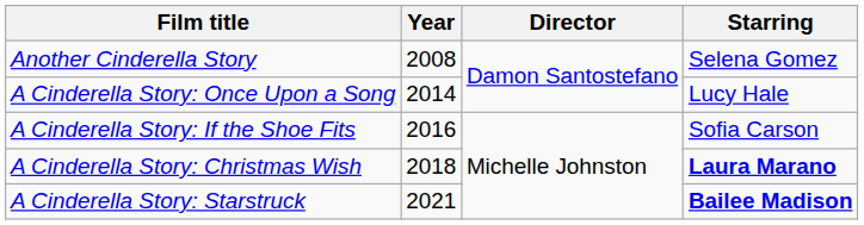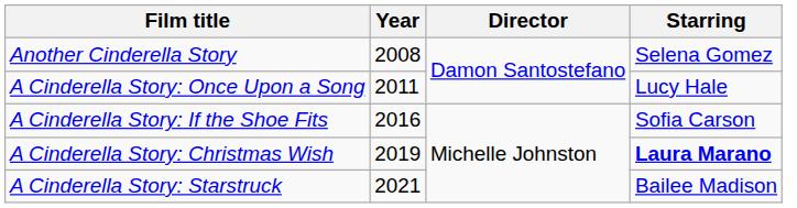 <table class="wikitable">
 <tr>
 <th>Film title</th>
 <th>Year</th>
 <th>Director</th>
 <th>Starring</th>
 </tr>
 <tr>
 <td><em><a href='#'>Another Cinderella Story</a></em></td>
 <td>2008</td>
 <td rowspan="2"><a href='#'>Damon Santostefano</a></td>
 <td><a href='#'>Selena Gomez</a></td>
 </tr>
 <tr>
 <td><em><a href='#'>A Cinderella Story: Once Upon a Song</a></em></td>
-<td>2014</td>
+<td>2011</td>
 <td><a href='#'>Lucy Hale</a></td>
 </tr>
 <tr>
 <td><em><a href='#'>A Cinderella Story: If the Shoe Fits</a></em></td>
 <td>2016</td>
 <td rowspan="3">Michelle Johnston</td>
 <td><a href='#'>Sofia Carson</a></td>
 </tr>
 <tr>
 <td><em><a href='#'>A Cinderella Story: Christmas Wish</a></em></td>
-<td>2018</td>
+<td>2019</td>
 <td><strong><a href='#'>Laura Marano</a></strong></td>
 </tr>
 <tr>
 <td><em><a href='#'>A Cinderella Story: Starstruck</a></em></td>
 <td>2021</td>
-<td><strong><a href='#'>Bailee Madison</a></strong></td>
+<td><a href='#'>Bailee Madison</a></td>
 </tr>
 </table>
